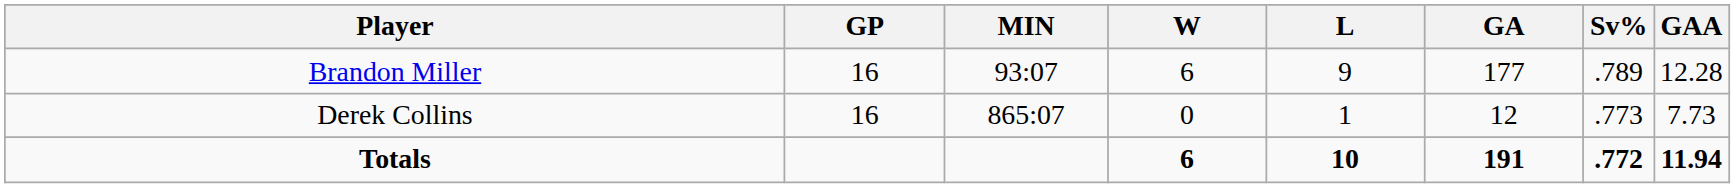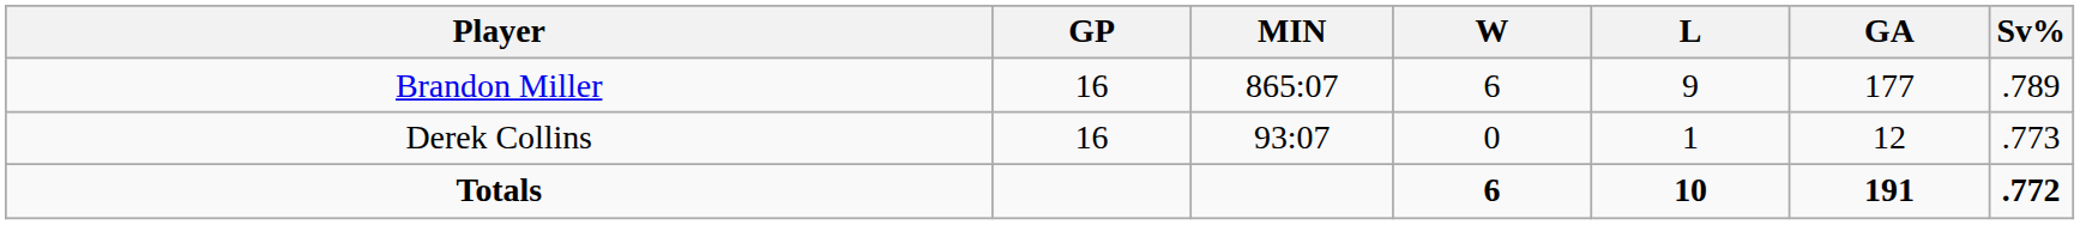 <table class="wikitable sortable" width="50%">
 <tr align="center"  bgcolor="#dddddd">
 <th width="50%">Player</th>
 <th width="10%">GP</th>
 <th width="10%">MIN</th>
 <th width="10%">W</th>
 <th width="10%">L</th>
 <th width="10%">GA</th>
 <th width="10%">Sv%</th>
-<th width="10%">GAA</th>
 </tr>
 <tr align=center>
 <td><a href='#'>Brandon Miller</a></td>
 <td>16</td>
-<td>93:07</td>
+<td>865:07</td>
 <td>6</td>
 <td>9</td>
 <td>177</td>
 <td>.789</td>
-<td>12.28</td>
 </tr>
 <tr align=center>
 <td>Derek Collins</td>
 <td>16</td>
-<td>865:07</td>
+<td>93:07</td>
 <td>0</td>
 <td>1</td>
 <td>12</td>
 <td>.773</td>
-<td>7.73</td>
 </tr>
 <tr align=center>
 <td><strong>Totals</strong></td>
 <td></td>
 <td></td>
 <td><strong>6</strong></td>
 <td><strong>10</strong></td>
 <td><strong> 191</strong></td>
 <td><strong> .772</strong></td>
-<td><strong> 11.94</strong></td>
 </tr>
 </table>
